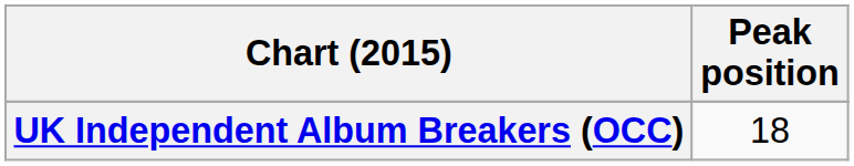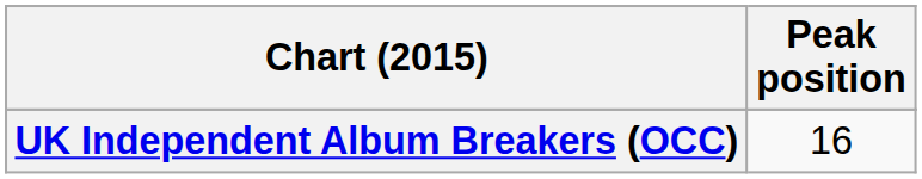 <table class="wikitable sortable plainrowheaders" style="text-align:center">
 <tr>
 <th scope="col">Chart (2015)</th>
 <th scope="col">Peak<br>position</th>
 </tr>
 <tr>
 </tr>
 <tr>
 <th scope="row"><a href='#'>UK Independent Album Breakers</a> (<a href='#'>OCC</a>)</th>
-<td>18</td>
+<td>16</td>
 </tr>
 </table>
